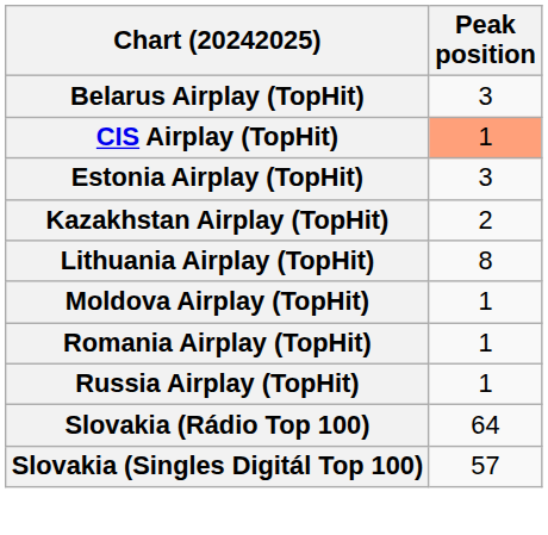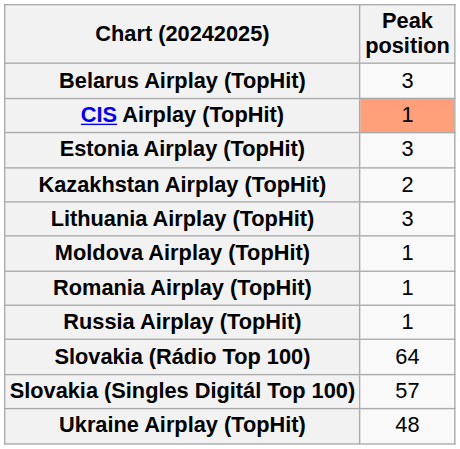 <table class="wikitable plainrowheaders sortable" style="text-align:center">
 <tr>
 <th scope="col">Chart (20242025)</th>
 <th scope="col">Peak<br>position</th>
 </tr>
 <tr>
 <th scope="row">Belarus Airplay (TopHit)</th>
 <td>3</td>
 </tr>
 <tr>
 <th scope="row"><a href='#'>CIS</a> Airplay (TopHit)</th>
 <td style="background: lightsalmon;">1</td>
 </tr>
 <tr>
 <th scope="row">Estonia Airplay (TopHit)</th>
 <td>3</td>
 </tr>
 <tr>
 <th scope="row">Kazakhstan Airplay (TopHit)</th>
 <td>2</td>
 </tr>
 <tr>
 <th scope="row">Lithuania Airplay (TopHit)</th>
-<td>8</td>
+<td>3</td>
 </tr>
 <tr>
 <th scope="row">Moldova Airplay (TopHit)</th>
 <td>1</td>
 </tr>
 <tr>
 <th scope="row">Romania Airplay (TopHit)</th>
 <td>1</td>
 </tr>
 <tr>
 <th scope="row">Russia Airplay (TopHit)</th>
 <td>1</td>
 </tr>
 <tr>
 <th scope="row">Slovakia (Rádio Top 100)</th>
 <td>64</td>
 </tr>
 <tr>
 <th scope="row">Slovakia (Singles Digitál Top 100)</th>
 <td>57</td>
 </tr>
+<tr>
+<th scope="row">Ukraine Airplay (TopHit)</th>
+<td>48</td>
+</tr>
 </table>
